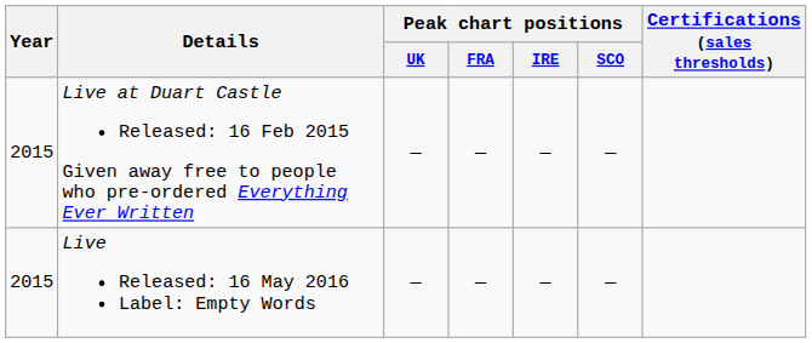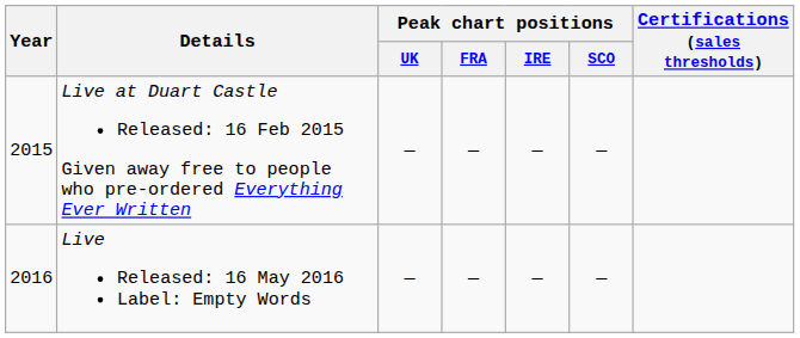 <table class= "wikitable">
 <tr>
 <th rowspan="2">Year</th>
 <th rowspan="2" style="width:225px;">Details</th>
 <th colspan="4">Peak chart positions</th>
 <th rowspan="2" style="width:100px;"><a href='#'>Certifications</a><br><small>(<a href='#'>sales thresholds</a>)</small></th>
 </tr>
 <tr>
 <th width="40"><small><a href='#'>UK</a></small></th>
 <th width="40"><small><a href='#'>FRA</a></small><br></th>
 <th width="40"><small><a href='#'>IRE</a></small></th>
 <th width="40"><small><a href='#'>SCO</a></small></th>
 </tr>
 <tr>
 <td>2015</td>
 <td><em>Live at Duart Castle</em><br><ul><li>Released: 16 Feb 2015</li></ul>Given away free to people who pre-ordered <em><a href='#'>Everything Ever Written</a></em></td>
 <td style="text-align:center;">—</td>
 <td style="text-align:center;">—</td>
 <td style="text-align:center;">—</td>
 <td style="text-align:center;">—</td>
 </tr>
 <tr>
-<td>2015</td>
+<td>2016</td>
 <td><em>Live</em><br><ul><li>Released: 16 May 2016</li><li>Label: Empty Words</li></ul></td>
 <td style="text-align:center;">—</td>
 <td style="text-align:center;">—</td>
 <td style="text-align:center;">—</td>
 <td style="text-align:center;">—</td>
 <td></td>
 </tr>
 </table>
